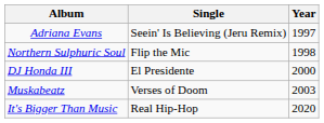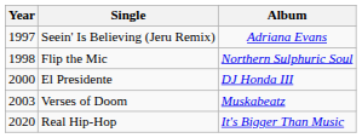 <table class="wikitable" style="text-align:center;">
 <tr>
+<th>Year</th>
+<th>Single</th>
 <th>Album</th>
-<th>Single</th>
-<th>Year</th>
 </tr>
 <tr>
+<td>1997</td>
+<td>Seein' Is Believing (Jeru Remix)</td>
 <td><em><a href='#'>Adriana Evans</a></em></td>
-<td>Seein' Is Believing (Jeru Remix)</td>
-<td>1997</td>
 </tr>
 <tr>
+<td>1998</td>
+<td align=left>Flip the Mic</td>
 <td align=left><em><a href='#'>Northern Sulphuric Soul</a></em></td>
-<td align=left>Flip the Mic</td>
-<td>1998</td>
 </tr>
 <tr>
+<td>2000</td>
+<td align=left>El Presidente</td>
 <td align=left><a href='#'><em>DJ Honda III</em></a></td>
-<td align=left>El Presidente</td>
-<td>2000</td>
 </tr>
 <tr>
+<td>2003</td>
+<td align=left>Verses of Doom</td>
 <td align=left><em><a href='#'>Muskabeatz</a></em></td>
-<td align=left>Verses of Doom</td>
-<td>2003</td>
 </tr>
 <tr>
+<td>2020</td>
+<td align=left>Real Hip-Hop</td>
 <td align=left><a href='#'><em>It's Bigger Than Music</em></a></td>
-<td align=left>Real Hip-Hop</td>
-<td>2020</td>
 </tr>
 </table>
